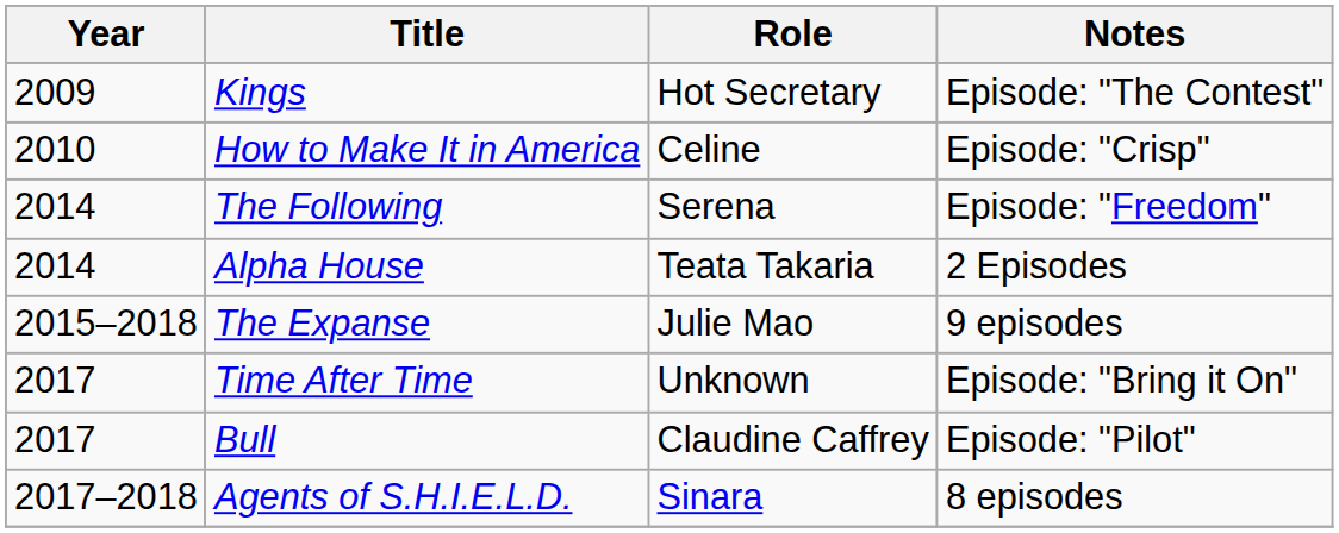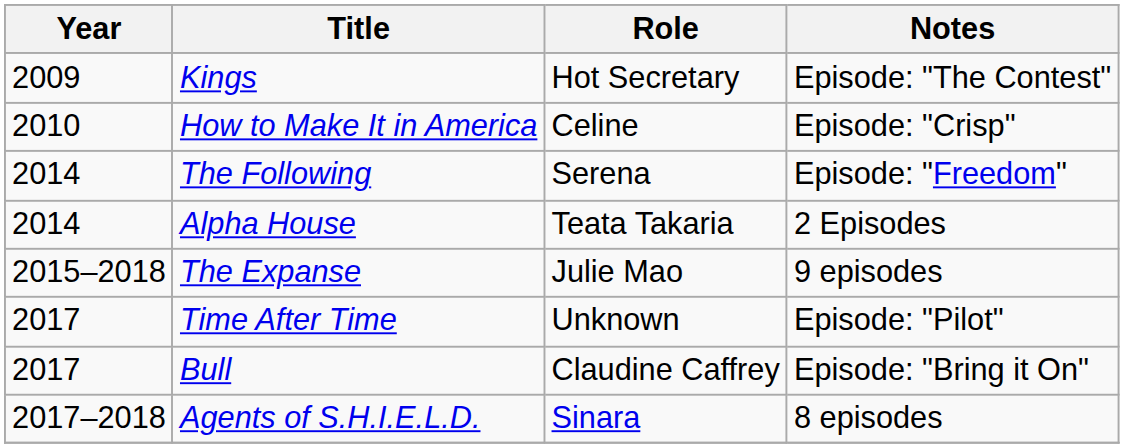 <table class="wikitable sortable">
 <tr>
 <th>Year</th>
 <th>Title</th>
 <th>Role</th>
 <th class="unsortable">Notes</th>
 </tr>
 <tr>
 <td>2009</td>
 <td><em><a href='#'>Kings</a></em></td>
 <td>Hot Secretary</td>
 <td>Episode: "The Contest"</td>
 </tr>
 <tr>
 <td>2010</td>
 <td><em><a href='#'>How to Make It in America</a></em></td>
 <td>Celine</td>
 <td>Episode: "Crisp"</td>
 </tr>
 <tr>
 <td>2014</td>
 <td><em><a href='#'>The Following</a></em></td>
 <td>Serena</td>
 <td>Episode: "<a href='#'>Freedom</a>"</td>
 </tr>
 <tr>
 <td>2014</td>
 <td><em><a href='#'>Alpha House</a></em></td>
 <td>Teata Takaria</td>
 <td>2 Episodes</td>
 </tr>
 <tr>
 <td>2015–2018</td>
 <td><em><a href='#'>The Expanse</a></em></td>
 <td>Julie Mao</td>
 <td>9 episodes</td>
 </tr>
 <tr>
 <td>2017</td>
 <td><em><a href='#'>Time After Time</a></em></td>
 <td>Unknown</td>
-<td>Episode: "Bring it On"</td>
+<td>Episode: "Pilot"</td>
 </tr>
 <tr>
 <td>2017</td>
 <td><em><a href='#'>Bull</a></em></td>
 <td>Claudine Caffrey</td>
-<td>Episode: "Pilot"</td>
+<td>Episode: "Bring it On"</td>
 </tr>
 <tr>
 <td>2017–2018</td>
 <td><em><a href='#'>Agents of S.H.I.E.L.D.</a></em></td>
 <td><a href='#'>Sinara</a></td>
 <td>8 episodes</td>
 </tr>
 <tr>
 </tr>
 </table>
